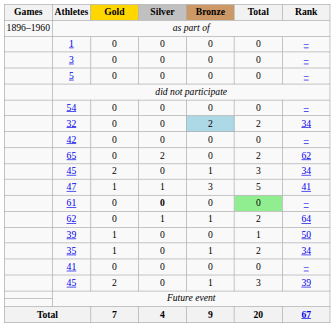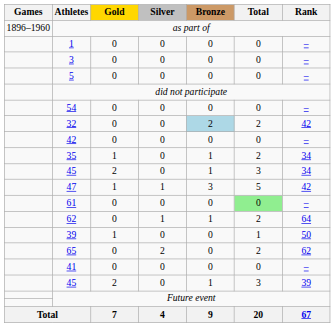 <table class="wikitable" style="text-align:center; font-size:90%;">
 <tr>
 <th>Games</th>
 <th>Athletes</th>
 <td style="background:gold; width:4.5em; font-weight:bold;">Gold</td>
 <td style="background:silver; width:4.5em; font-weight:bold;">Silver</td>
 <td style="background:#cc9966; width:4.5em; font-weight:bold;">Bronze</td>
 <th style="width:4.5em; font-weight:bold;">Total</th>
 <th style="width:4.5em; font-weight:bold;">Rank</th>
 </tr>
 <tr>
 <td align=left>1896–1960</td>
 <td colspan=6><em>as part of </em></td>
 </tr>
 <tr>
 <td align=left></td>
 <td><a href='#'>1</a></td>
 <td>0</td>
 <td>0</td>
 <td>0</td>
 <td>0</td>
 <td><a href='#'>–</a></td>
 </tr>
 <tr>
 <td align=left></td>
 <td><a href='#'>3</a></td>
 <td>0</td>
 <td>0</td>
 <td>0</td>
 <td>0</td>
 <td><a href='#'>–</a></td>
 </tr>
 <tr>
 <td align=left></td>
 <td><a href='#'>5</a></td>
 <td>0</td>
 <td>0</td>
 <td>0</td>
 <td>0</td>
 <td><a href='#'>–</a></td>
 </tr>
 <tr>
 <td align=left></td>
 <td colspan=6><em>did not participate</em></td>
 </tr>
 <tr>
 <td align=left></td>
 <td><a href='#'>54</a></td>
 <td>0</td>
 <td>0</td>
 <td>0</td>
 <td>0</td>
 <td><a href='#'>–</a></td>
 </tr>
 <tr>
 <td align=left></td>
 <td><a href='#'>32</a></td>
 <td>0</td>
 <td>0</td>
 <td style="background: lightblue;">2</td>
 <td>2</td>
-<td><a href='#'>34</a></td>
+<td><a href='#'>42</a></td>
 </tr>
 <tr>
 <td align=left></td>
 <td><a href='#'>42</a></td>
 <td>0</td>
 <td>0</td>
 <td>0</td>
 <td>0</td>
 <td><a href='#'>–</a></td>
 </tr>
 <tr>
 <td align=left></td>
-<td><a href='#'>65</a></td>
+<td><a href='#'>35</a></td>
+<td>1</td>
 <td>0</td>
+<td>1</td>
 <td>2</td>
-<td>0</td>
-<td>2</td>
-<td><a href='#'>62</a></td>
+<td><a href='#'>34</a></td>
 </tr>
 <tr>
 <td align=left></td>
 <td><a href='#'>45</a></td>
 <td>2</td>
 <td>0</td>
 <td>1</td>
 <td>3</td>
 <td><a href='#'>34</a></td>
 </tr>
 <tr>
 <td align=left></td>
 <td><a href='#'>47</a></td>
 <td>1</td>
 <td>1</td>
 <td>3</td>
 <td>5</td>
-<td><a href='#'>41</a></td>
+<td><a href='#'>42</a></td>
 </tr>
 <tr>
 <td align=left></td>
 <td><a href='#'>61</a></td>
 <td>0</td>
-<td><strong>0</strong></td>
+<td>0</td>
 <td>0</td>
 <td style="background: lightgreen;">0</td>
 <td><a href='#'>–</a></td>
 </tr>
 <tr>
 <td align=left></td>
 <td><a href='#'>62</a></td>
 <td>0</td>
 <td>1</td>
 <td>1</td>
 <td>2</td>
 <td><a href='#'>64</a></td>
 </tr>
 <tr>
 <td align=left></td>
 <td><a href='#'>39</a></td>
 <td>1</td>
 <td>0</td>
 <td>0</td>
 <td>1</td>
 <td><a href='#'>50</a></td>
 </tr>
 <tr>
 <td align=left></td>
-<td><a href='#'>35</a></td>
-<td>1</td>
+<td><a href='#'>65</a></td>
 <td>0</td>
-<td>1</td>
 <td>2</td>
-<td><a href='#'>34</a></td>
+<td>0</td>
+<td>2</td>
+<td><a href='#'>62</a></td>
 </tr>
 <tr>
 <td align=left></td>
 <td><a href='#'>41</a></td>
 <td>0</td>
 <td>0</td>
 <td>0</td>
 <td>0</td>
 <td><a href='#'>–</a></td>
 </tr>
 <tr>
 <td align=left></td>
 <td><a href='#'>45</a></td>
 <td>2</td>
 <td>0</td>
 <td>1</td>
 <td>3</td>
 <td><a href='#'>39</a></td>
 </tr>
 <tr>
 <td align=left></td>
 <td colspan=6; rowspan=2><em>Future event</em></td>
 </tr>
 <tr>
 <td align=left></td>
 </tr>
 <tr>
 <th colspan=2>Total</th>
 <th>7</th>
 <th>4</th>
 <th>9</th>
 <th>20</th>
 <th><a href='#'>67</a></th>
 </tr>
 </table>
